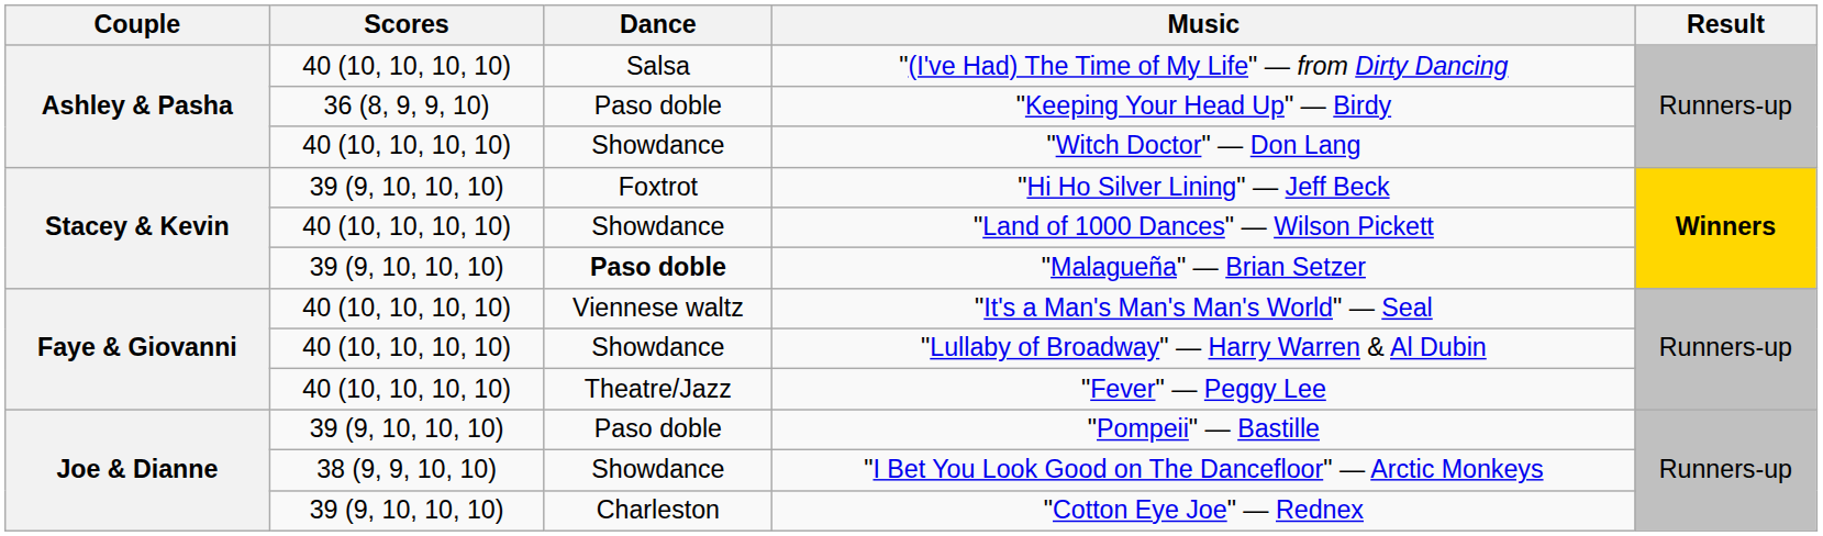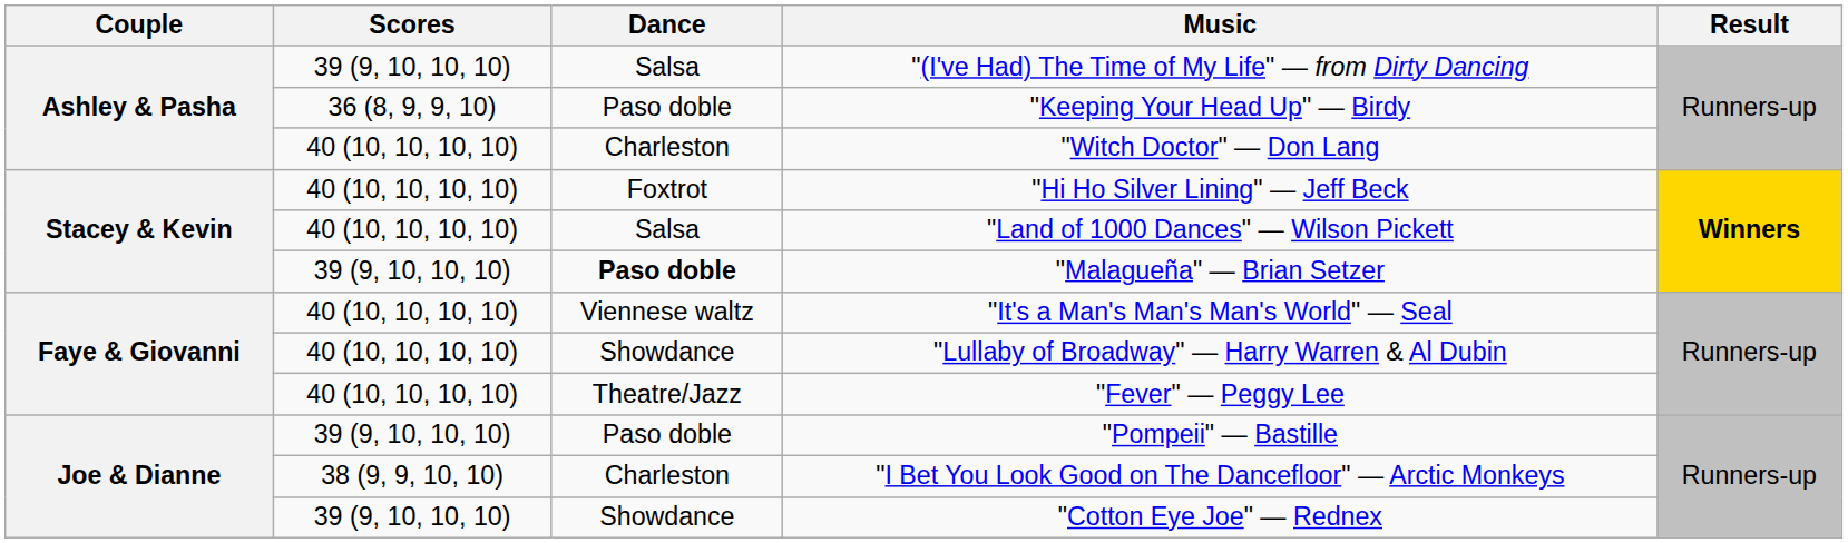 <table class="wikitable sortable" style="text-align:center; width:90%">
 <tr>
 <th scope="col">Couple</th>
 <th scope="col">Scores</th>
 <th scope="col" class="unsortable">Dance</th>
 <th scope="col" class="unsortable">Music</th>
 <th scope="col" class="unsortable">Result</th>
 </tr>
 <tr>
 <th scope="row" rowspan=3>Ashley & Pasha</th>
-<td>40 (10, 10, 10, 10)</td>
+<td>39 (9, 10, 10, 10)</td>
 <td>Salsa</td>
 <td>"<a href='#'>(I've Had) The Time of My Life</a>" — <em>from <a href='#'>Dirty Dancing</a></em></td>
 <td rowspan=3 bgcolor="silver">Runners-up</td>
 </tr>
 <tr>
 <td>36 (8, 9, 9, 10)</td>
 <td>Paso doble</td>
 <td>"<a href='#'>Keeping Your Head Up</a>" — <a href='#'>Birdy</a></td>
 </tr>
 <tr>
 <td>40 (10, 10, 10, 10)</td>
-<td>Showdance</td>
+<td>Charleston</td>
 <td>"<a href='#'>Witch Doctor</a>" — <a href='#'>Don Lang</a></td>
 </tr>
 <tr>
 <th scope="row" rowspan=3>Stacey & Kevin</th>
-<td>39 (9, 10, 10, 10)</td>
+<td>40 (10, 10, 10, 10)</td>
 <td>Foxtrot</td>
 <td>"<a href='#'>Hi Ho Silver Lining</a>" — <a href='#'>Jeff Beck</a></td>
 <td rowspan=3 bgcolor="gold"><strong>Winners</strong></td>
 </tr>
 <tr>
 <td>40 (10, 10, 10, 10)</td>
-<td>Showdance</td>
+<td>Salsa</td>
 <td>"<a href='#'>Land of 1000 Dances</a>" — <a href='#'>Wilson Pickett</a></td>
 </tr>
 <tr>
 <td>39 (9, 10, 10, 10)</td>
 <td><strong>Paso doble</strong></td>
 <td>"<a href='#'>Malagueña</a>" — <a href='#'>Brian Setzer</a></td>
 </tr>
 <tr>
 <th scope="row" rowspan=3>Faye & Giovanni</th>
 <td>40 (10, 10, 10, 10)</td>
 <td>Viennese waltz</td>
 <td>"<a href='#'>It's a Man's Man's Man's World</a>" — <a href='#'>Seal</a></td>
 <td rowspan="3" bgcolor="silver">Runners-up</td>
 </tr>
 <tr>
 <td>40 (10, 10, 10, 10)</td>
 <td>Showdance</td>
 <td>"<a href='#'>Lullaby of Broadway</a>" — <a href='#'>Harry Warren</a> & <a href='#'>Al Dubin</a></td>
 </tr>
 <tr>
 <td>40 (10, 10, 10, 10)</td>
 <td>Theatre/Jazz</td>
 <td>"<a href='#'>Fever</a>" — <a href='#'>Peggy Lee</a></td>
 </tr>
 <tr>
 <th scope="row" rowspan=3>Joe & Dianne</th>
 <td>39 (9, 10, 10, 10)</td>
 <td>Paso doble</td>
 <td>"<a href='#'>Pompeii</a>" — <a href='#'>Bastille</a></td>
 <td rowspan="3" bgcolor="silver">Runners-up</td>
 </tr>
 <tr>
 <td>38 (9, 9, 10, 10)</td>
-<td>Showdance</td>
+<td>Charleston</td>
 <td>"<a href='#'>I Bet You Look Good on The Dancefloor</a>" — <a href='#'>Arctic Monkeys</a></td>
 </tr>
 <tr>
 <td>39 (9, 10, 10, 10)</td>
-<td>Charleston</td>
+<td>Showdance</td>
 <td>"<a href='#'>Cotton Eye Joe</a>" — <a href='#'>Rednex</a></td>
 </tr>
 </table>
